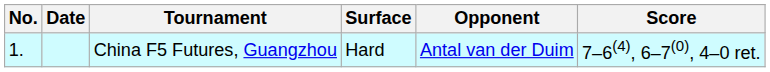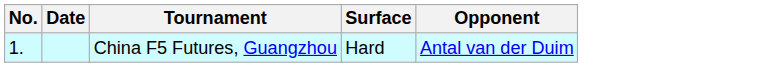 <table class="sortable wikitable">
 <tr>
 <th>No.</th>
 <th>Date</th>
 <th>Tournament</th>
 <th>Surface</th>
 <th>Opponent</th>
-<th class="unsortable">Score</th>
 </tr>
 <tr style="background:#cffcff;">
 <td>1.</td>
 <td></td>
 <td>China F5 Futures, <a href='#'>Guangzhou</a></td>
 <td>Hard</td>
 <td> <a href='#'>Antal van der Duim</a></td>
-<td>7–6<sup>(4)</sup>, 6–7<sup>(0)</sup>, 4–0 ret.</td>
 </tr>
 </table>
